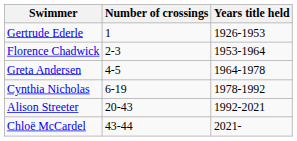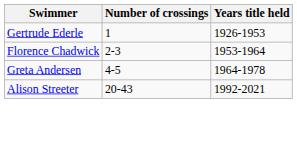 <table class="wikitable">
 <tr>
 <th>Swimmer</th>
 <th>Number of crossings</th>
 <th>Years title held</th>
 </tr>
 <tr>
 <td> <a href='#'>Gertrude Ederle</a></td>
 <td>1</td>
 <td>1926-1953</td>
 </tr>
 <tr>
 <td> <a href='#'>Florence Chadwick</a></td>
 <td>2-3</td>
 <td>1953-1964</td>
 </tr>
 <tr>
 <td> <a href='#'>Greta Andersen</a></td>
 <td>4-5</td>
 <td>1964-1978</td>
 </tr>
 <tr>
-<td> <a href='#'>Cynthia Nicholas</a></td>
-<td>6-19</td>
-<td>1978-1992</td>
-</tr>
-<tr>
 <td> <a href='#'>Alison Streeter</a></td>
 <td>20-43</td>
 <td>1992-2021</td>
 </tr>
-<tr>
-<td> <a href='#'>Chloë  McCardel</a></td>
-<td>43-44</td>
-<td>2021-</td>
-</tr>
 </table>
